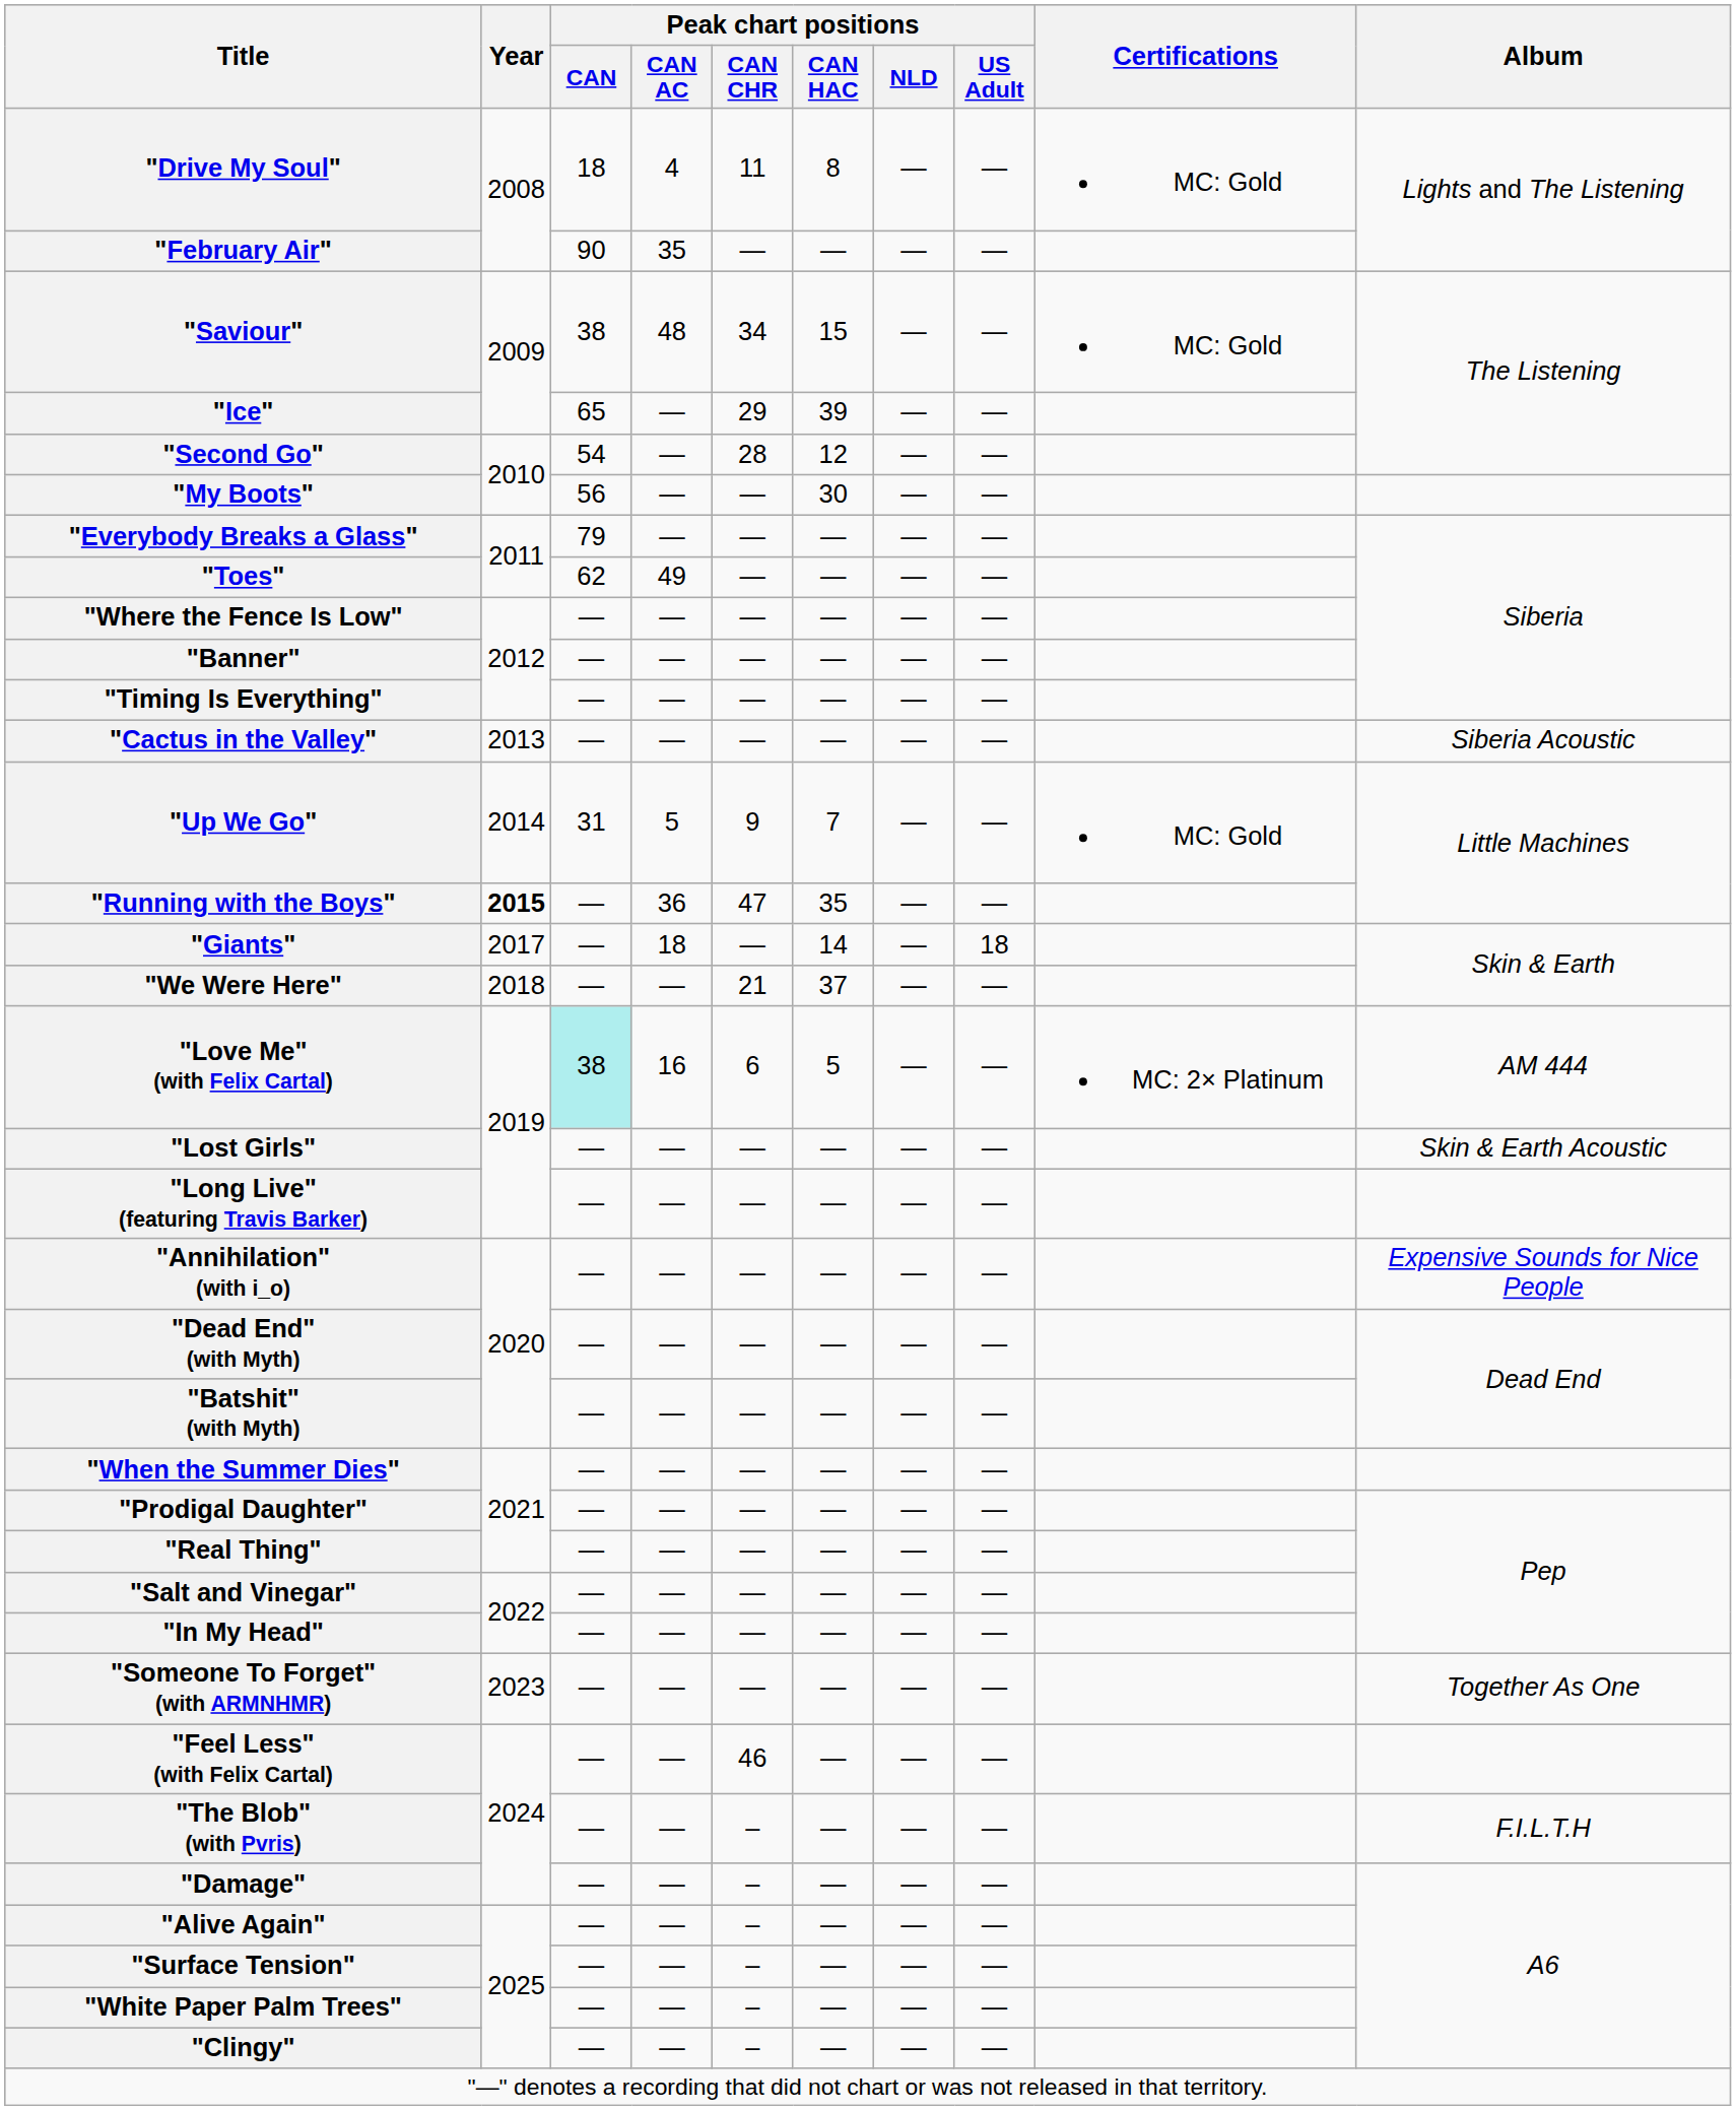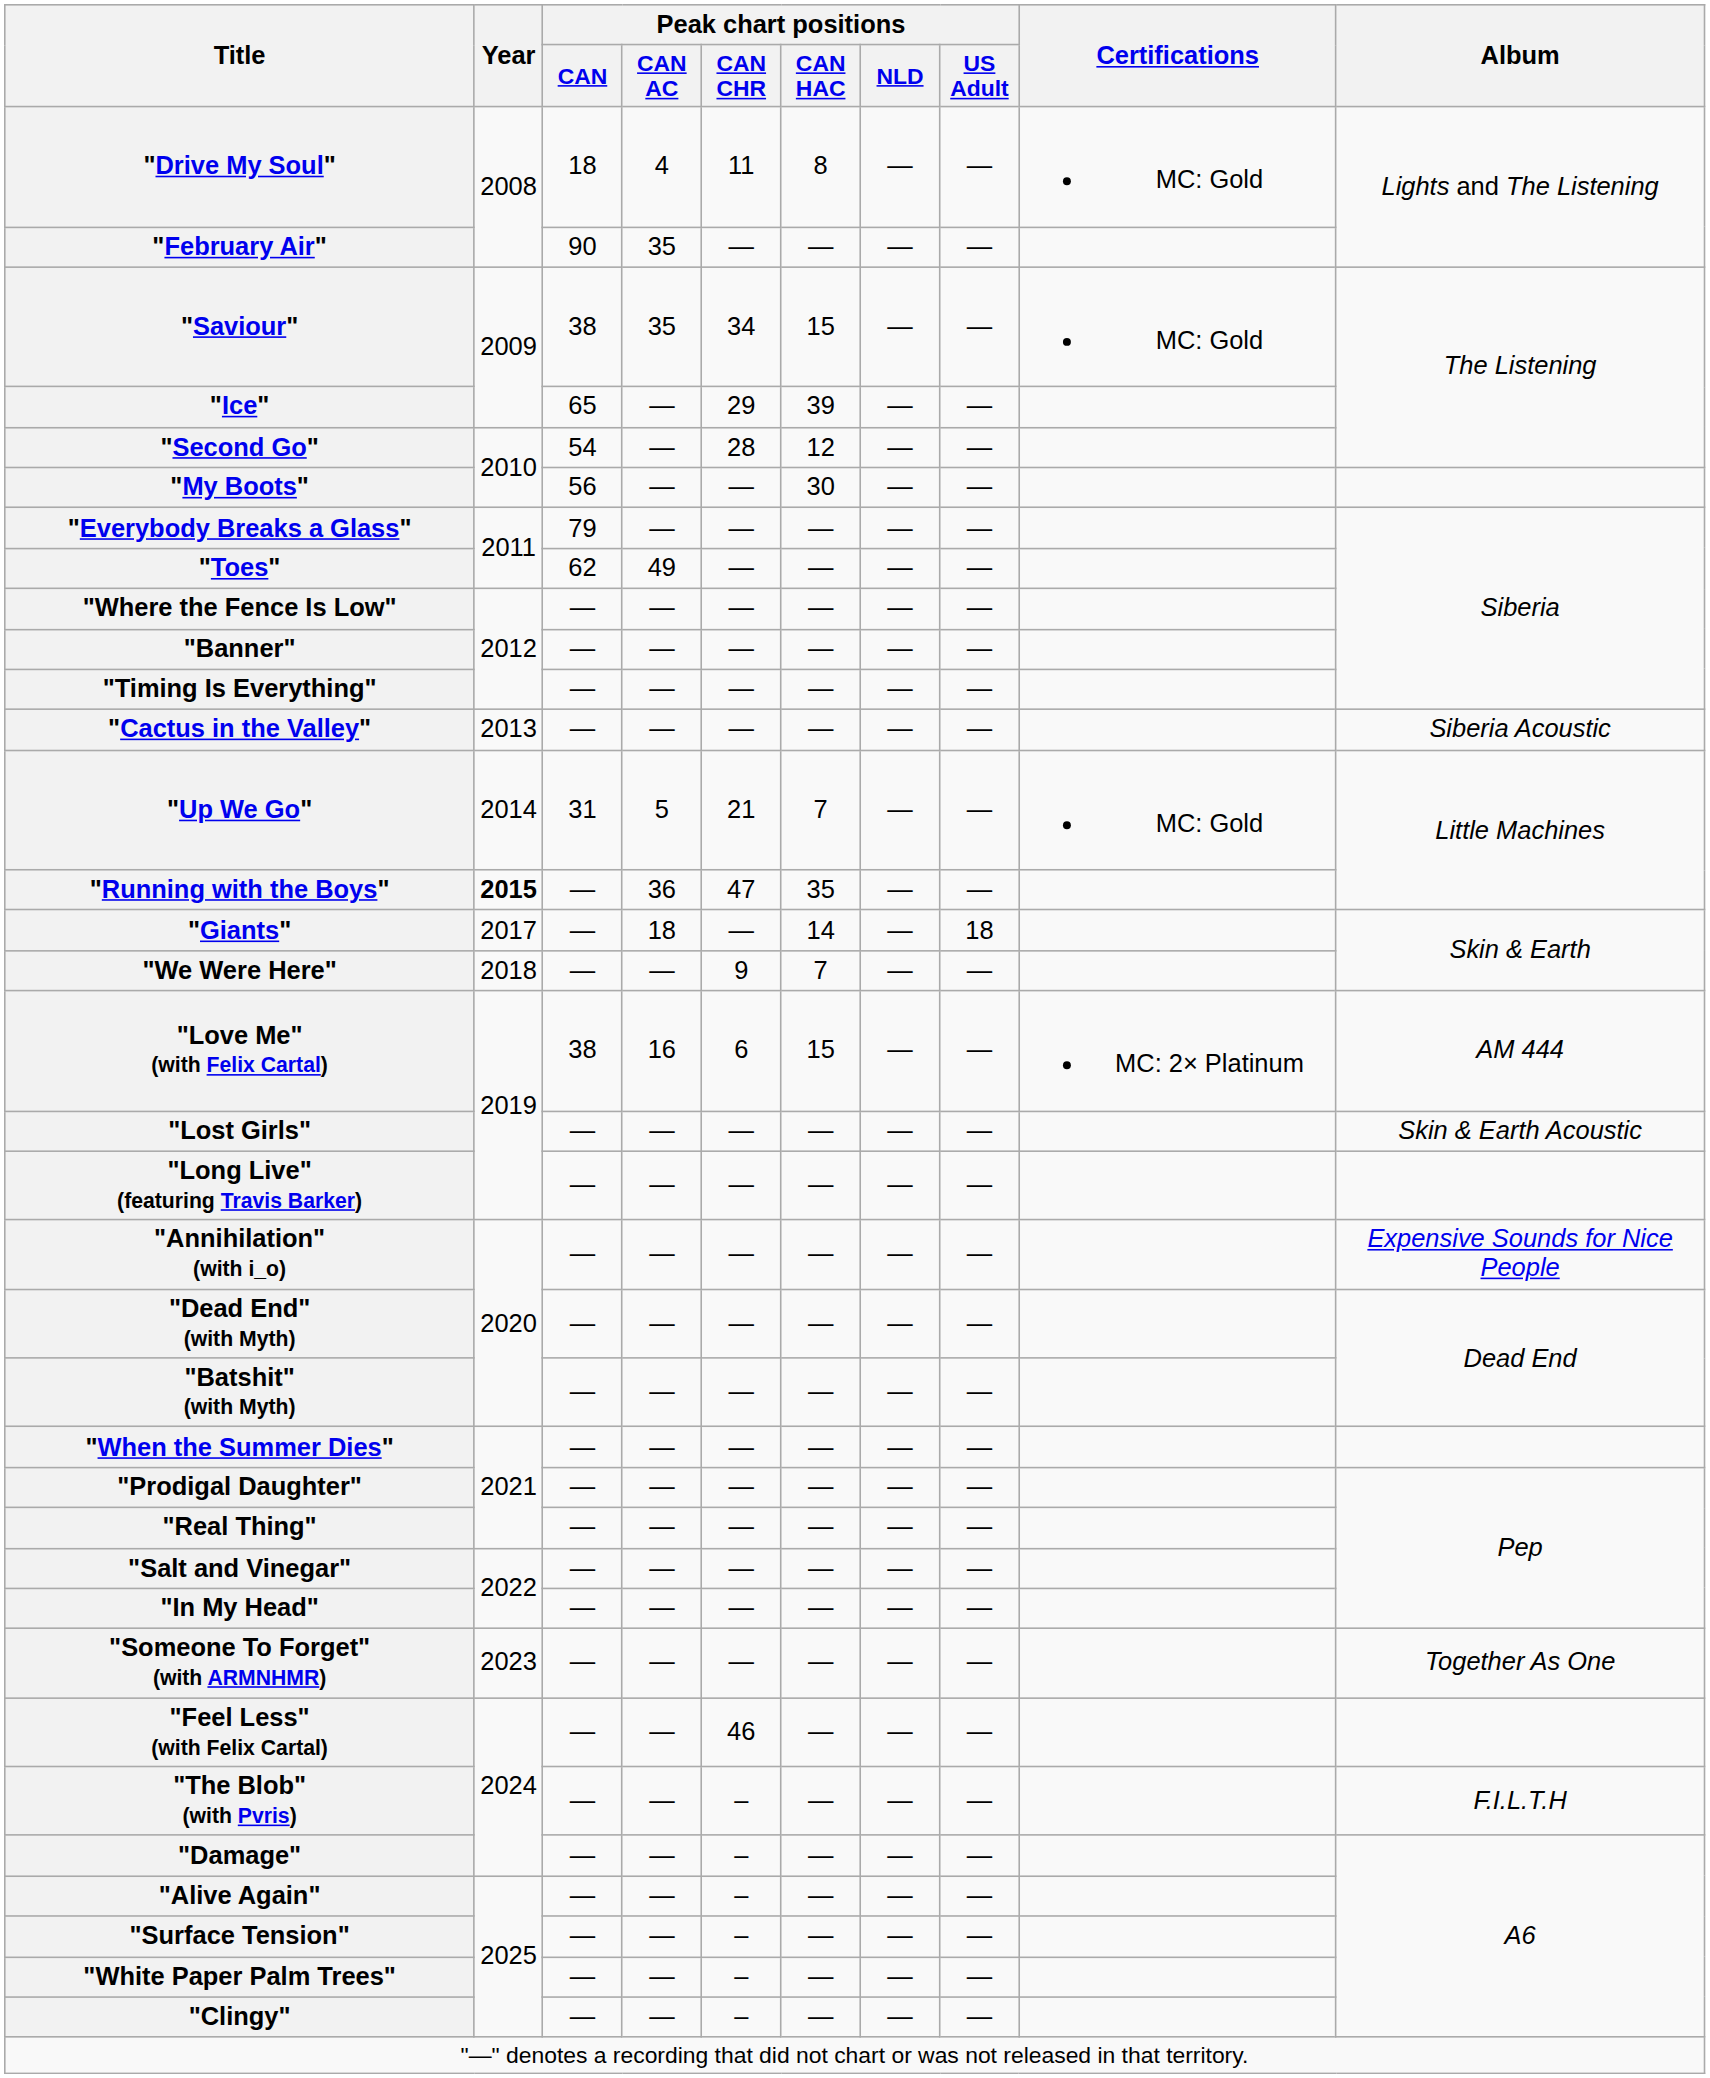 <table class="wikitable plainrowheaders" style="text-align:center;">
 <tr>
 <th scope="col" rowspan="2" style="width:18em;">Title</th>
 <th scope="col" rowspan="2">Year</th>
 <th scope="col" colspan="6">Peak chart positions</th>
 <th scope="col" rowspan="2" style="width:12em;"><a href='#'>Certifications</a></th>
 <th scope="col" rowspan="2" style="width:14em;">Album</th>
 </tr>
 <tr>
 <th scope="col" style="width:3em;font-size:90%;"><a href='#'>CAN</a><br></th>
 <th scope="col" style="width:3em;font-size:90%;"><a href='#'>CAN AC</a><br></th>
 <th scope="col" style="width:3em;font-size:90%;"><a href='#'>CAN CHR</a><br></th>
 <th scope="col" style="width:3em;font-size:90%;"><a href='#'>CAN HAC</a><br></th>
 <th scope="col" style="width:3em;font-size:90%;"><a href='#'>NLD</a><br></th>
 <th scope="col" style="width:3em;font-size:90%;"><a href='#'>US<br>Adult</a><br></th>
 </tr>
 <tr>
 <th scope="row">"<a href='#'>Drive My Soul</a>"</th>
 <td rowspan="2">2008</td>
 <td>18</td>
 <td>4</td>
 <td>11</td>
 <td>8</td>
 <td>—</td>
 <td>—</td>
 <td><br><ul><li>MC: Gold</li></ul></td>
 <td rowspan="2"><em>Lights</em> and <em>The Listening</em></td>
 </tr>
 <tr>
 <th scope="row">"<a href='#'>February Air</a>"</th>
 <td>90</td>
 <td>35</td>
 <td>—</td>
 <td>—</td>
 <td>—</td>
 <td>—</td>
 <td></td>
 </tr>
 <tr>
 <th scope="row">"<a href='#'>Saviour</a>"</th>
 <td rowspan="2">2009</td>
 <td>38</td>
-<td>48</td>
+<td>35</td>
 <td>34</td>
 <td>15</td>
 <td>—</td>
 <td>—</td>
 <td><br><ul><li>MC: Gold</li></ul></td>
 <td rowspan="3"><em>The Listening</em></td>
 </tr>
 <tr>
 <th scope="row">"<a href='#'>Ice</a>"</th>
 <td>65</td>
 <td>—</td>
 <td>29</td>
 <td>39</td>
 <td>—</td>
 <td>—</td>
 <td></td>
 </tr>
 <tr>
 <th scope="row">"<a href='#'>Second Go</a>"</th>
 <td rowspan="2">2010</td>
 <td>54</td>
 <td>—</td>
 <td>28</td>
 <td>12</td>
 <td>—</td>
 <td>—</td>
 <td></td>
 </tr>
 <tr>
 <th scope="row">"<a href='#'>My Boots</a>"</th>
 <td>56</td>
 <td>—</td>
 <td>—</td>
 <td>30</td>
 <td>—</td>
 <td>—</td>
 <td></td>
 <td></td>
 </tr>
 <tr>
 <th scope="row">"<a href='#'>Everybody Breaks a Glass</a>"<br></th>
 <td rowspan="2">2011</td>
 <td>79</td>
 <td>—</td>
 <td>—</td>
 <td>—</td>
 <td>—</td>
 <td>—</td>
 <td></td>
 <td rowspan="5"><em>Siberia</em></td>
 </tr>
 <tr>
 <th scope="row">"<a href='#'>Toes</a>"</th>
 <td>62</td>
 <td>49</td>
 <td>—</td>
 <td>—</td>
 <td>—</td>
 <td>—</td>
 <td></td>
 </tr>
 <tr>
 <th scope="row">"Where the Fence Is Low"</th>
 <td rowspan=3>2012</td>
 <td>—</td>
 <td>—</td>
 <td>—</td>
 <td>—</td>
 <td>—</td>
 <td>—</td>
 <td></td>
 </tr>
 <tr>
 <th scope="row">"Banner"</th>
 <td>—</td>
 <td>—</td>
 <td>—</td>
 <td>—</td>
 <td>—</td>
 <td>—</td>
 <td></td>
 </tr>
 <tr>
 <th scope="row">"Timing Is Everything"</th>
 <td>—</td>
 <td>—</td>
 <td>—</td>
 <td>—</td>
 <td>—</td>
 <td>—</td>
 <td></td>
 </tr>
 <tr>
 <th scope="row">"<a href='#'>Cactus in the Valley</a>" <br></th>
 <td>2013</td>
 <td>—</td>
 <td>—</td>
 <td>—</td>
 <td>—</td>
 <td>—</td>
 <td>—</td>
 <td></td>
 <td><em>Siberia Acoustic</em></td>
 </tr>
 <tr>
 <th scope="row">"<a href='#'>Up We Go</a>"</th>
 <td>2014</td>
 <td>31</td>
 <td>5</td>
-<td>9</td>
+<td>21</td>
 <td>7</td>
 <td>—</td>
 <td>—</td>
 <td><br><ul><li>MC: Gold</li></ul></td>
 <td rowspan="2"><em>Little Machines</em></td>
 </tr>
 <tr>
 <th scope="row">"<a href='#'>Running with the Boys</a>"</th>
 <td><strong>2015</strong></td>
 <td>—</td>
 <td>36</td>
 <td>47</td>
 <td>35</td>
 <td>—</td>
 <td>—</td>
 <td></td>
 </tr>
 <tr>
 <th scope="row">"<a href='#'>Giants</a>"</th>
 <td>2017</td>
 <td>—</td>
 <td>18</td>
 <td>—</td>
 <td>14</td>
 <td>—</td>
 <td>18</td>
 <td></td>
 <td rowspan="2"><em>Skin & Earth</em></td>
 </tr>
 <tr>
 <th scope="row">"We Were Here"</th>
 <td>2018</td>
 <td>—</td>
 <td>—</td>
-<td>21</td>
-<td>37</td>
+<td>9</td>
+<td>7</td>
 <td>—</td>
 <td>—</td>
 <td></td>
 </tr>
 <tr>
 <th scope="row">"Love Me"<br><small>(with <a href='#'>Felix Cartal</a>)</small></th>
 <td rowspan="3">2019</td>
-<td style="background: paleturquoise;">38</td>
+<td>38</td>
 <td>16</td>
 <td>6</td>
-<td>5</td>
+<td>15</td>
 <td>—</td>
 <td>—</td>
 <td><br><ul><li>MC: 2× Platinum</li></ul></td>
 <td><em>AM 444</em></td>
 </tr>
 <tr>
 <th scope="row">"Lost Girls"</th>
 <td>—</td>
 <td>—</td>
 <td>—</td>
 <td>—</td>
 <td>—</td>
 <td>—</td>
 <td></td>
 <td><em>Skin & Earth Acoustic</em></td>
 </tr>
 <tr>
 <th scope="row">"Long Live"<br><small>(featuring <a href='#'>Travis Barker</a>)</small></th>
 <td>—</td>
 <td>—</td>
 <td>—</td>
 <td>—</td>
 <td>—</td>
 <td>—</td>
 <td></td>
 <td></td>
 </tr>
 <tr>
 <th scope="row">"Annihilation"<br><small>(with i_o)</small></th>
 <td rowspan="3">2020</td>
 <td>—</td>
 <td>—</td>
 <td>—</td>
 <td>—</td>
 <td>—</td>
 <td>—</td>
 <td></td>
 <td><em><a href='#'>Expensive Sounds for Nice People</a></em></td>
 </tr>
 <tr>
 <th scope="row">"Dead End"<br><small>(with Myth)</small></th>
 <td>—</td>
 <td>—</td>
 <td>—</td>
 <td>—</td>
 <td>—</td>
 <td>—</td>
 <td></td>
 <td rowspan="2"><em>Dead End</em></td>
 </tr>
 <tr>
 <th scope="row">"Batshit"<br><small>(with Myth)</small></th>
 <td>—</td>
 <td>—</td>
 <td>—</td>
 <td>—</td>
 <td>—</td>
 <td>—</td>
 <td></td>
 </tr>
 <tr>
 <th scope="row">"<a href='#'>When the Summer Dies</a>" <br></th>
 <td rowspan="3">2021</td>
 <td>—</td>
 <td>—</td>
 <td>—</td>
 <td>—</td>
 <td>—</td>
 <td>—</td>
 <td></td>
 <td></td>
 </tr>
 <tr>
 <th scope="row">"Prodigal Daughter"</th>
 <td>—</td>
 <td>—</td>
 <td>—</td>
 <td>—</td>
 <td>—</td>
 <td>—</td>
 <td></td>
 <td rowspan="4"><em>Pep</em></td>
 </tr>
 <tr>
 <th scope="row">"Real Thing"<br></th>
 <td>—</td>
 <td>—</td>
 <td>—</td>
 <td>—</td>
 <td>—</td>
 <td>—</td>
 <td></td>
 </tr>
 <tr>
 <th scope="row">"Salt and Vinegar"</th>
 <td rowspan="2">2022</td>
 <td>—</td>
 <td>—</td>
 <td>—</td>
 <td>—</td>
 <td>—</td>
 <td>—</td>
 <td></td>
 </tr>
 <tr>
 <th scope="row">"In My Head"<br></th>
 <td>—</td>
 <td>—</td>
 <td>—</td>
 <td>—</td>
 <td>—</td>
 <td>—</td>
 <td></td>
 </tr>
 <tr>
 <th scope="row">"Someone To Forget" <br><small>(with <a href='#'>ARMNHMR</a>)</small></th>
 <td>2023</td>
 <td>—</td>
 <td>—</td>
 <td>—</td>
 <td>—</td>
 <td>—</td>
 <td>—</td>
 <td></td>
 <td><em>Together As One</em></td>
 </tr>
 <tr>
 <th scope="row">"Feel Less"<br><small>(with Felix Cartal)</small></th>
 <td rowspan="3">2024</td>
 <td>—</td>
 <td>—</td>
 <td>46</td>
 <td>—</td>
 <td>—</td>
 <td>—</td>
 <td></td>
 <td></td>
 </tr>
 <tr>
 <th scope="row">"The Blob"<br><small>(with <a href='#'>Pvris</a>)</small></th>
 <td>—</td>
 <td>—</td>
 <td>–</td>
 <td>—</td>
 <td>—</td>
 <td>—</td>
 <td></td>
 <td><em>F.I.L.T.H</em></td>
 </tr>
 <tr>
 <th scope="row">"Damage"</th>
 <td>—</td>
 <td>—</td>
 <td>–</td>
 <td>—</td>
 <td>—</td>
 <td>—</td>
 <td></td>
 <td rowspan="5"><em>A6</em></td>
 </tr>
 <tr>
 <th scope="row">"Alive Again"</th>
 <td rowspan="4">2025</td>
 <td>—</td>
 <td>—</td>
 <td>–</td>
 <td>—</td>
 <td>—</td>
 <td>—</td>
 <td></td>
 </tr>
 <tr>
 <th scope="row">"Surface Tension"</th>
 <td>—</td>
 <td>—</td>
 <td>–</td>
 <td>—</td>
 <td>—</td>
 <td>—</td>
 <td></td>
 </tr>
 <tr>
 <th scope="row">"White Paper Palm Trees"</th>
 <td>—</td>
 <td>—</td>
 <td>–</td>
 <td>—</td>
 <td>—</td>
 <td>—</td>
 <td></td>
 </tr>
 <tr>
 <th scope="row">"Clingy"</th>
 <td>—</td>
 <td>—</td>
 <td>–</td>
 <td>—</td>
 <td>—</td>
 <td>—</td>
 <td></td>
 </tr>
 <tr>
 <td colspan="10" style="font-size:90%">"—" denotes a recording that did not chart or was not released in that territory.</td>
 </tr>
 </table>
